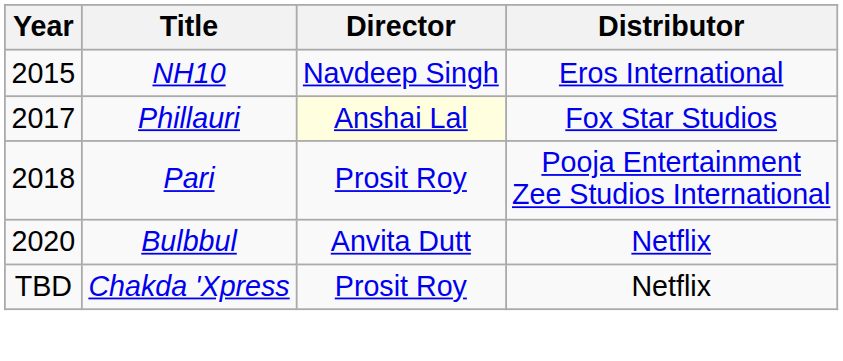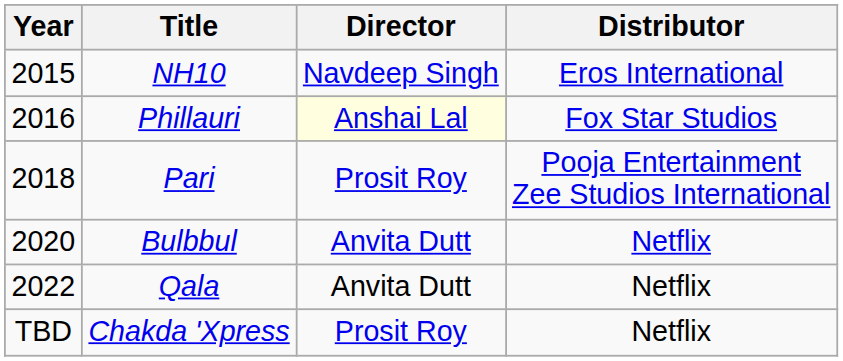 <table class="wikitable sortable" style="text-align:center;">
 <tr>
 <th>Year</th>
 <th>Title</th>
 <th>Director</th>
 <th>Distributor</th>
 </tr>
 <tr>
 <td>2015</td>
 <td><em><a href='#'>NH10</a></em></td>
 <td><a href='#'>Navdeep Singh</a></td>
 <td><a href='#'>Eros International</a></td>
 </tr>
 <tr>
-<td>2017</td>
+<td>2016</td>
 <td><em><a href='#'>Phillauri</a></em></td>
 <td style="background: lightyellow;"><a href='#'>Anshai Lal</a></td>
 <td><a href='#'>Fox Star Studios</a></td>
 </tr>
 <tr>
 <td>2018</td>
 <td><em><a href='#'>Pari</a></em></td>
 <td><a href='#'>Prosit Roy</a></td>
 <td><a href='#'>Pooja Entertainment</a><br><a href='#'>Zee Studios International</a></td>
 </tr>
 <tr>
 <td>2020</td>
 <td><em><a href='#'>Bulbbul</a></em></td>
 <td><a href='#'>Anvita Dutt</a></td>
 <td><a href='#'>Netflix</a></td>
 </tr>
 <tr>
+<td>2022</td>
+<td><em><a href='#'>Qala</a></em></td>
+<td>Anvita Dutt</td>
+<td>Netflix</td>
+</tr>
+<tr>
 <td>TBD</td>
 <td><em><a href='#'>Chakda 'Xpress</a></em> </td>
 <td><a href='#'>Prosit Roy</a></td>
 <td>Netflix</td>
 </tr>
 </table>
